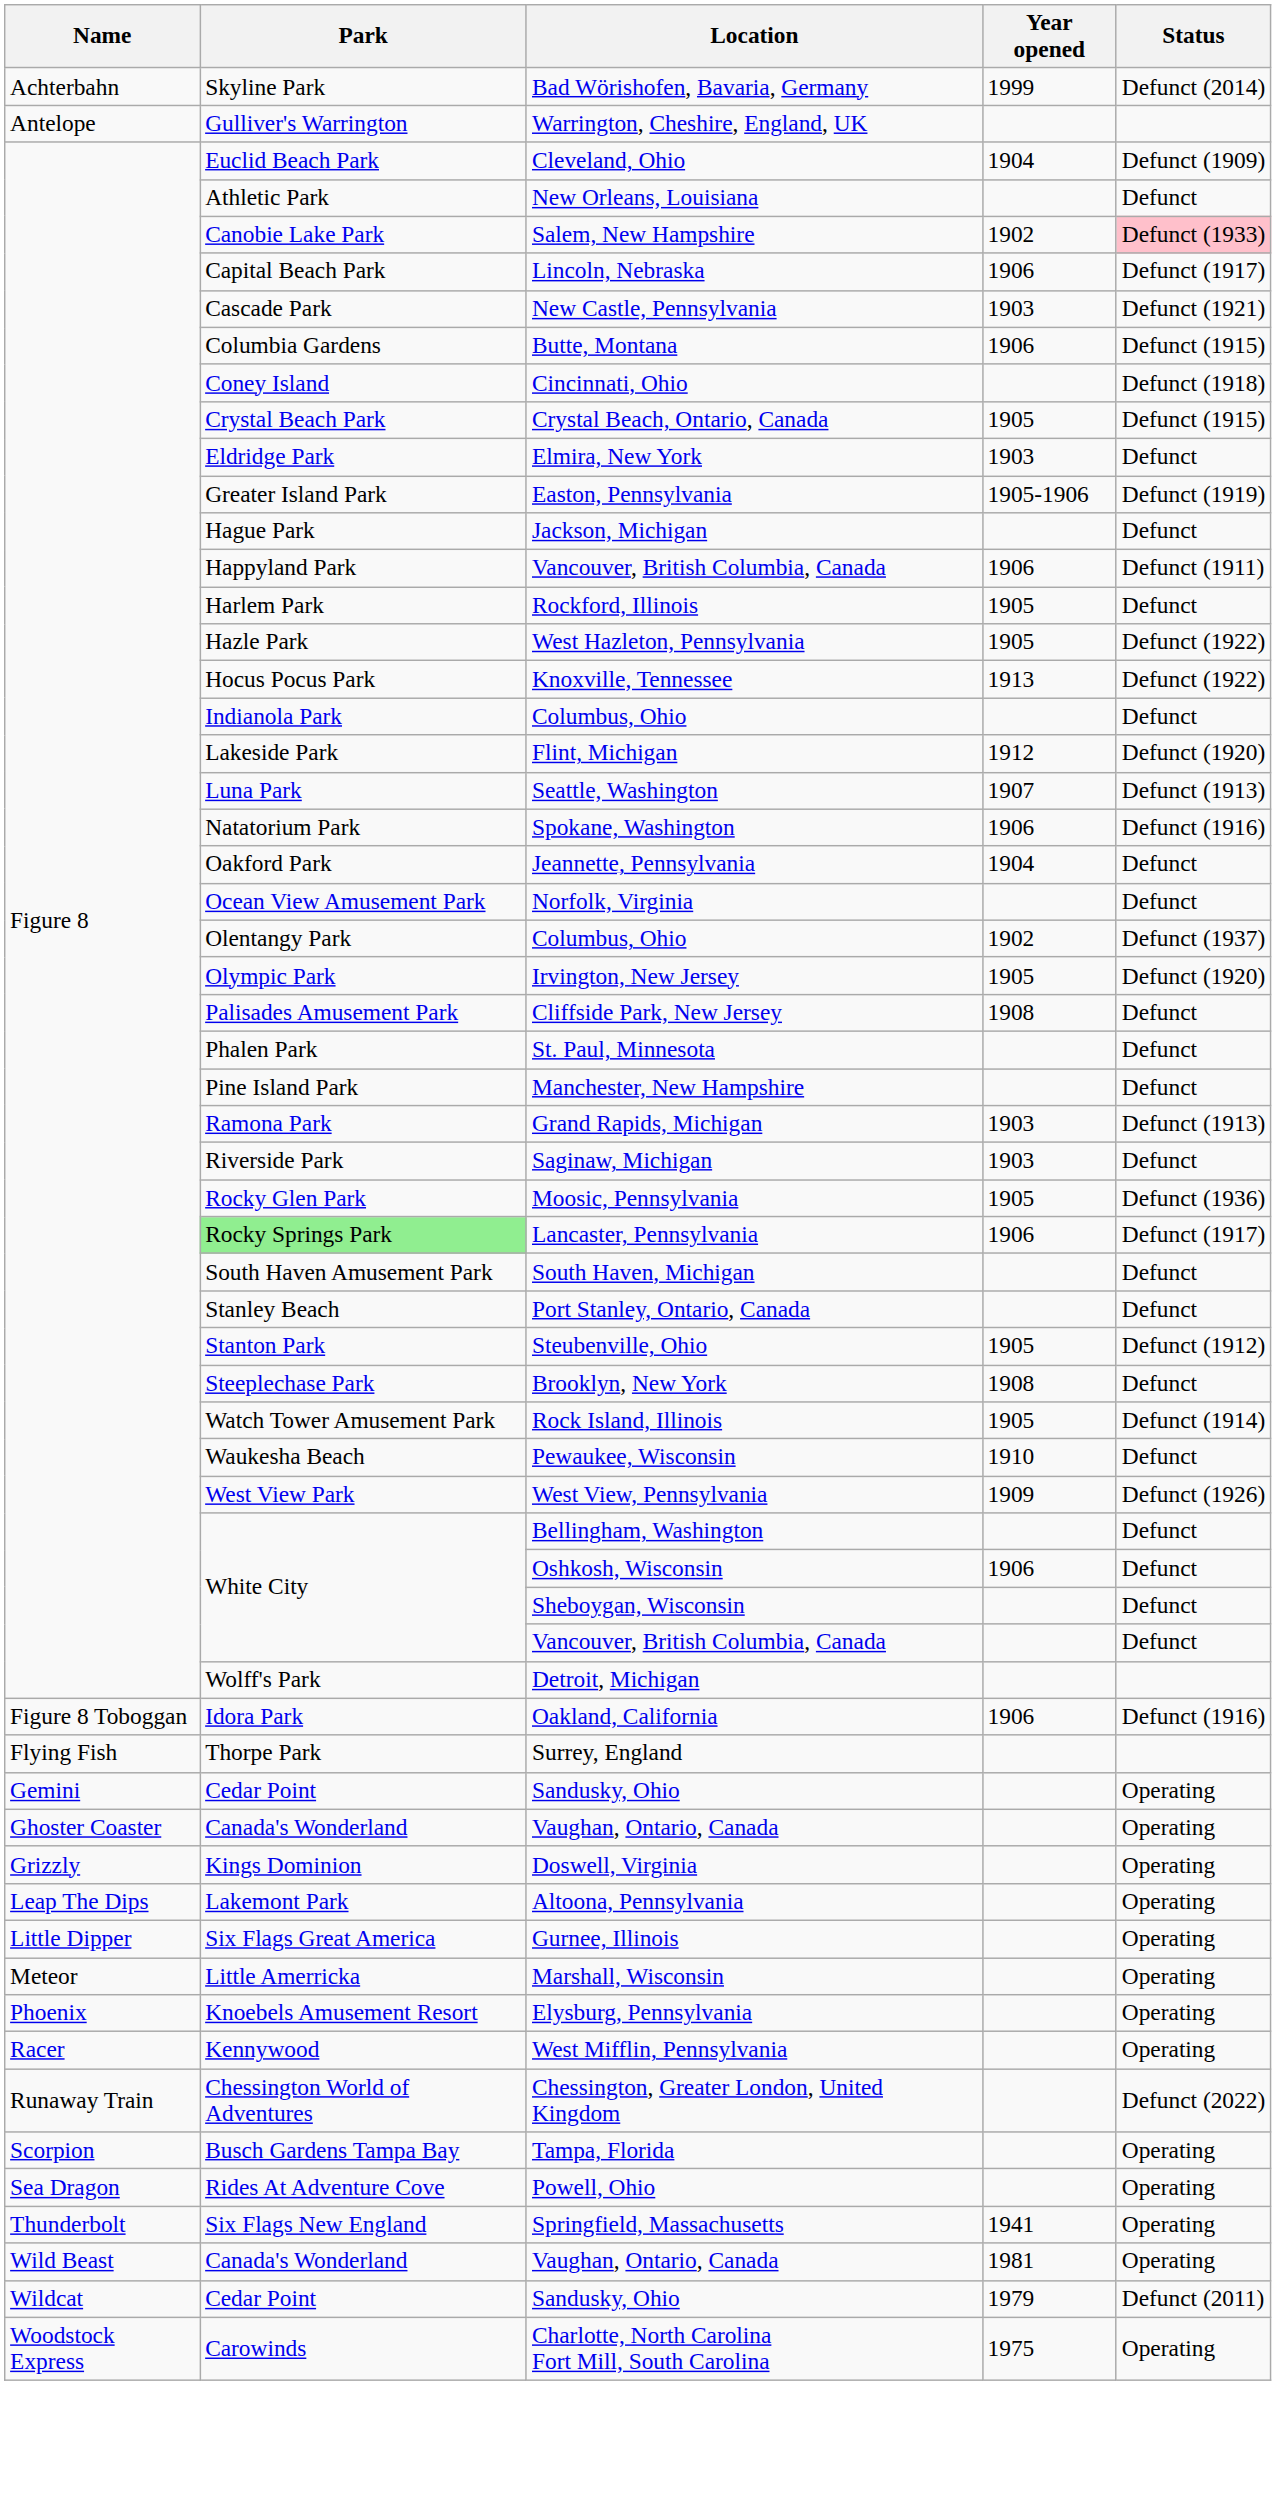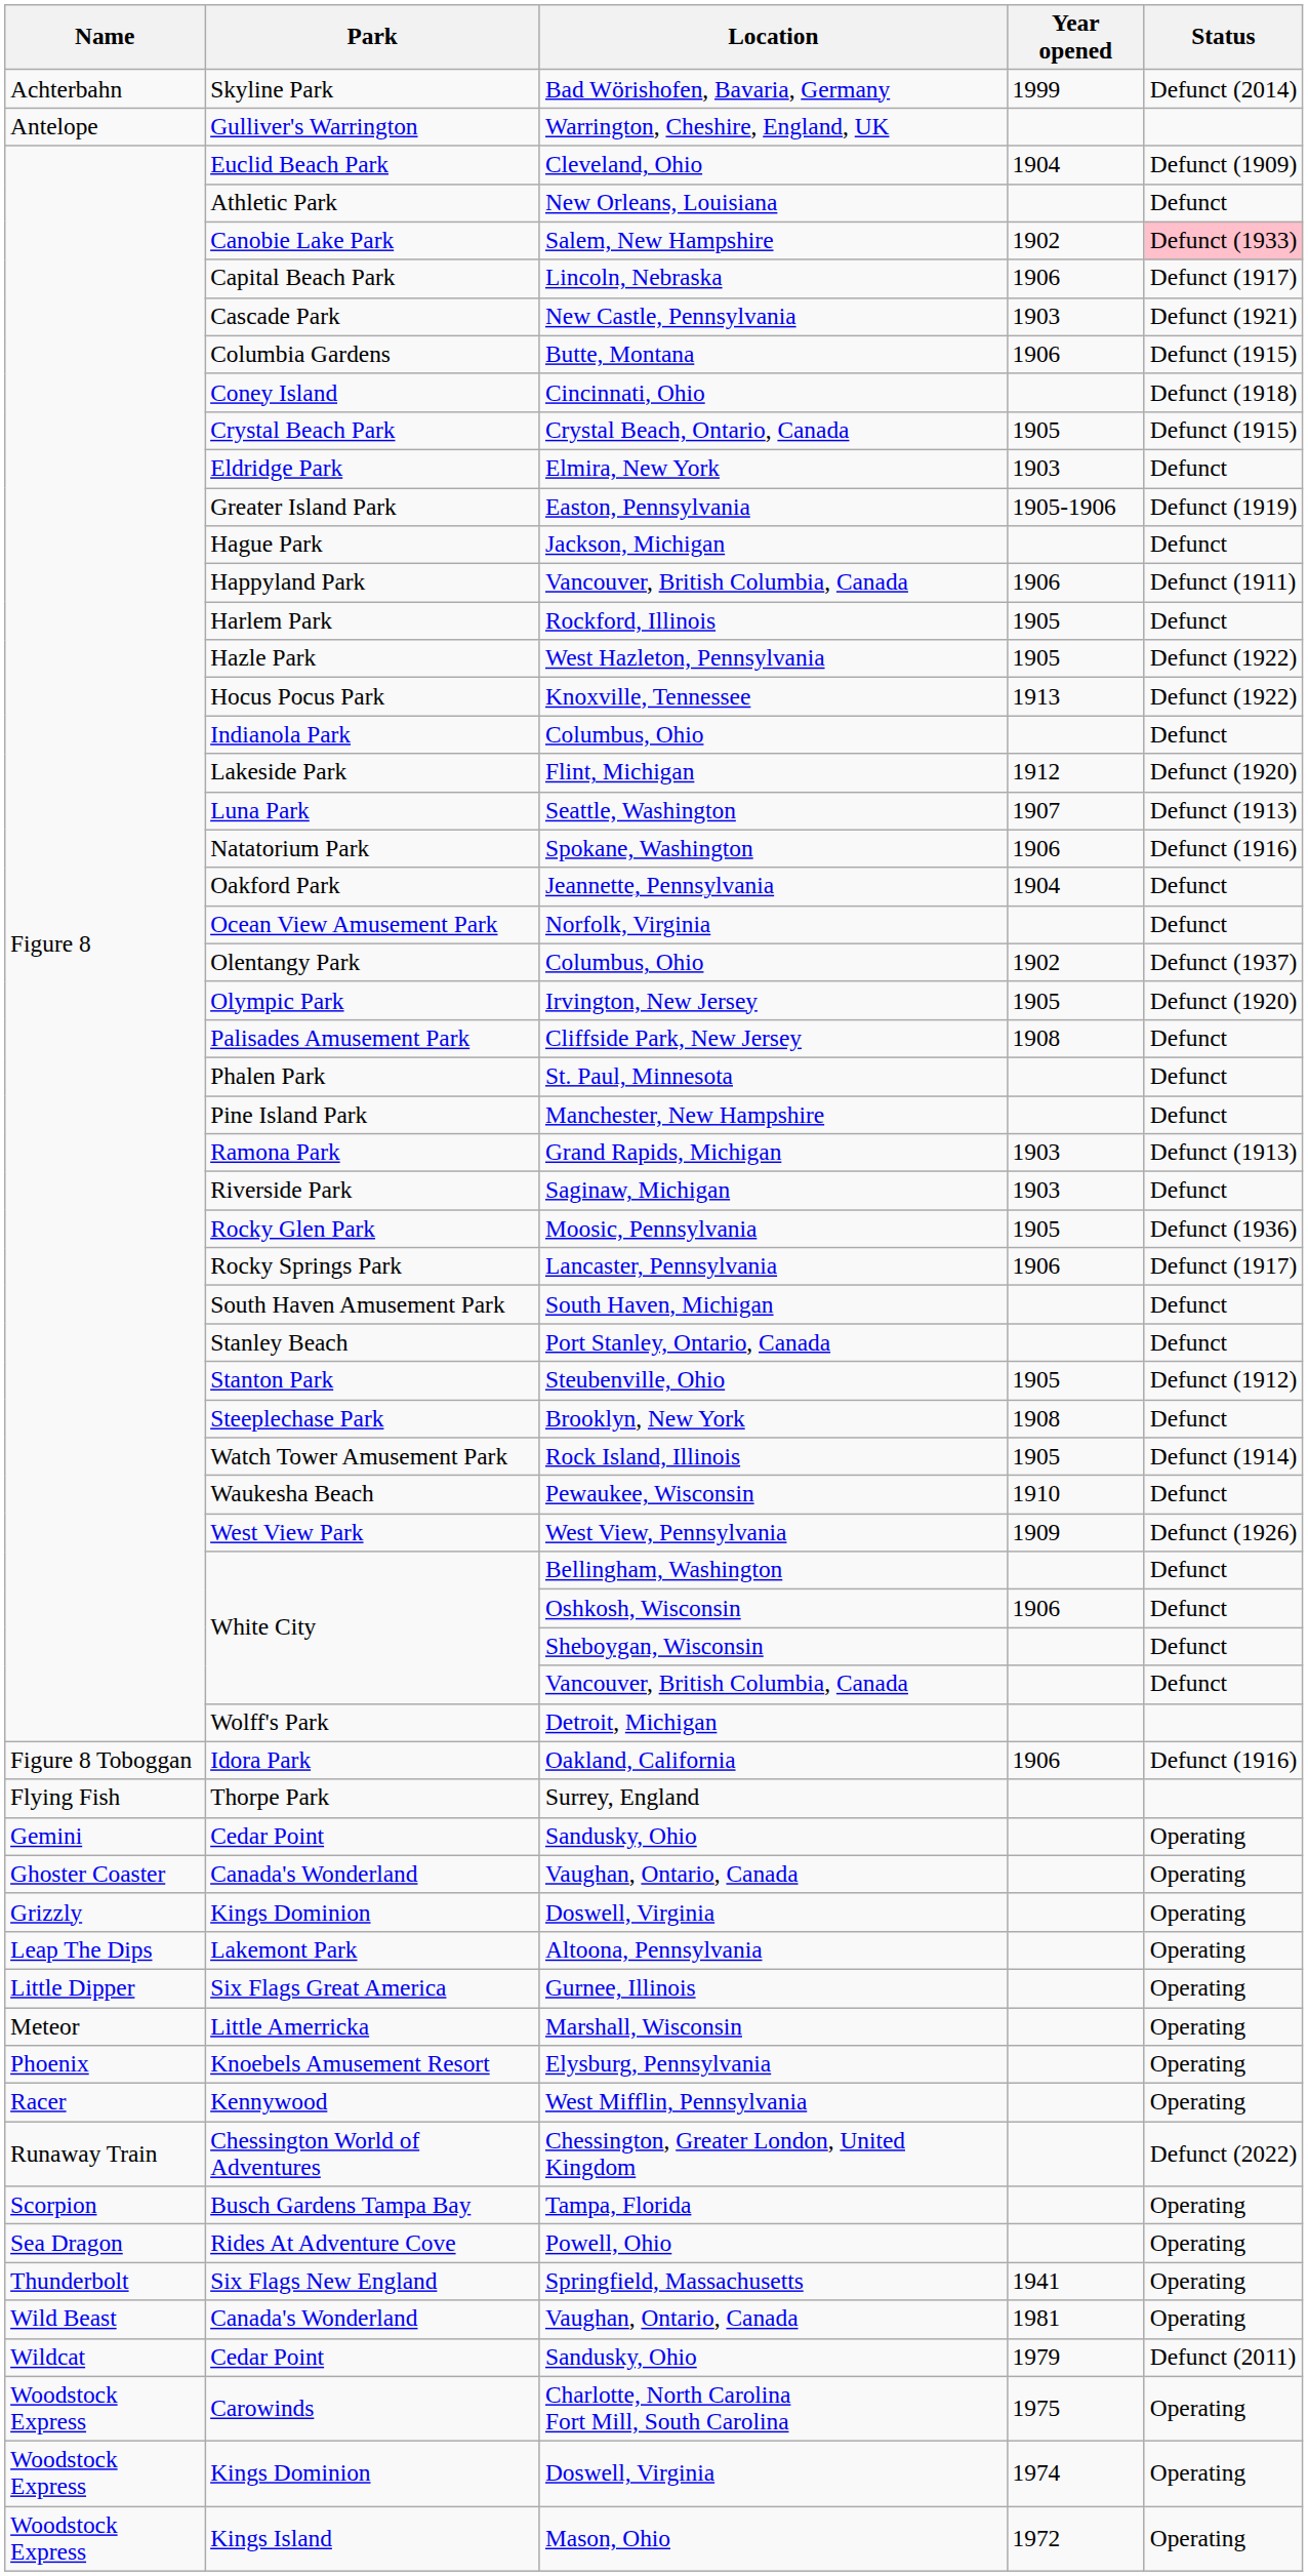 <table class="wikitable sortable">
 <tr>
 <th>Name</th>
 <th>Park</th>
 <th>Location</th>
 <th>Year opened</th>
 <th>Status</th>
 </tr>
 <tr>
 <td>Achterbahn</td>
 <td>Skyline Park</td>
 <td><a href='#'>Bad Wörishofen</a>, <a href='#'>Bavaria</a>, <a href='#'>Germany</a></td>
 <td>1999</td>
 <td>Defunct (2014)</td>
 </tr>
 <tr>
 <td>Antelope</td>
 <td><a href='#'>Gulliver's Warrington</a></td>
 <td><a href='#'>Warrington</a>, <a href='#'>Cheshire</a>, <a href='#'>England</a>, <a href='#'>UK</a></td>
 <td></td>
 <td></td>
 </tr>
 <tr>
 <td rowspan="42">Figure 8</td>
 <td><a href='#'>Euclid Beach Park</a></td>
 <td><a href='#'>Cleveland, Ohio</a></td>
 <td>1904</td>
 <td>Defunct (1909)</td>
 </tr>
 <tr>
 <td>Athletic Park</td>
 <td><a href='#'>New Orleans, Louisiana</a></td>
 <td></td>
 <td>Defunct</td>
 </tr>
 <tr>
 <td><a href='#'>Canobie Lake Park</a></td>
 <td><a href='#'>Salem, New Hampshire</a></td>
 <td>1902</td>
 <td style="background: pink;">Defunct (1933)</td>
 </tr>
 <tr>
 <td>Capital Beach Park</td>
 <td><a href='#'>Lincoln, Nebraska</a></td>
 <td>1906</td>
 <td>Defunct (1917)</td>
 </tr>
 <tr>
 <td>Cascade Park</td>
 <td><a href='#'>New Castle, Pennsylvania</a></td>
 <td>1903</td>
 <td>Defunct (1921)</td>
 </tr>
 <tr>
 <td>Columbia Gardens</td>
 <td><a href='#'>Butte, Montana</a></td>
 <td>1906</td>
 <td>Defunct (1915)</td>
 </tr>
 <tr>
 <td><a href='#'>Coney Island</a></td>
 <td><a href='#'>Cincinnati, Ohio</a></td>
 <td></td>
 <td>Defunct (1918)</td>
 </tr>
 <tr>
 <td><a href='#'>Crystal Beach Park</a></td>
 <td><a href='#'>Crystal Beach, Ontario</a>, <a href='#'>Canada</a></td>
 <td>1905</td>
 <td>Defunct (1915)</td>
 </tr>
 <tr>
 <td><a href='#'>Eldridge Park</a></td>
 <td><a href='#'>Elmira, New York</a></td>
 <td>1903</td>
 <td>Defunct</td>
 </tr>
 <tr>
 <td>Greater Island Park</td>
 <td><a href='#'>Easton, Pennsylvania</a></td>
 <td>1905-1906</td>
 <td>Defunct (1919)</td>
 </tr>
 <tr>
 <td>Hague Park</td>
 <td><a href='#'>Jackson, Michigan</a></td>
 <td></td>
 <td>Defunct</td>
 </tr>
 <tr>
 <td>Happyland Park</td>
 <td><a href='#'>Vancouver</a>, <a href='#'>British Columbia</a>, <a href='#'>Canada</a></td>
 <td>1906</td>
 <td>Defunct (1911)</td>
 </tr>
 <tr>
 <td>Harlem Park</td>
 <td><a href='#'>Rockford, Illinois</a></td>
 <td>1905</td>
 <td>Defunct</td>
 </tr>
 <tr>
 <td>Hazle Park</td>
 <td><a href='#'>West Hazleton, Pennsylvania</a></td>
 <td>1905</td>
 <td>Defunct (1922)</td>
 </tr>
 <tr>
 <td>Hocus Pocus Park</td>
 <td><a href='#'>Knoxville, Tennessee</a></td>
 <td>1913</td>
 <td>Defunct (1922)</td>
 </tr>
 <tr>
 <td><a href='#'>Indianola Park</a></td>
 <td><a href='#'>Columbus, Ohio</a></td>
 <td></td>
 <td>Defunct</td>
 </tr>
 <tr>
 <td>Lakeside Park</td>
 <td><a href='#'>Flint, Michigan</a></td>
 <td>1912</td>
 <td>Defunct (1920)</td>
 </tr>
 <tr>
 <td><a href='#'>Luna Park</a></td>
 <td><a href='#'>Seattle, Washington</a></td>
 <td>1907</td>
 <td>Defunct (1913)</td>
 </tr>
 <tr>
 <td>Natatorium Park</td>
 <td><a href='#'>Spokane, Washington</a></td>
 <td>1906</td>
 <td>Defunct (1916)</td>
 </tr>
 <tr>
 <td>Oakford Park</td>
 <td><a href='#'>Jeannette, Pennsylvania</a></td>
 <td>1904</td>
 <td>Defunct</td>
 </tr>
 <tr>
 <td><a href='#'>Ocean View Amusement Park</a></td>
 <td><a href='#'>Norfolk, Virginia</a></td>
 <td></td>
 <td>Defunct</td>
 </tr>
 <tr>
 <td>Olentangy Park</td>
 <td><a href='#'>Columbus, Ohio</a></td>
 <td>1902</td>
 <td>Defunct (1937)</td>
 </tr>
 <tr>
 <td><a href='#'>Olympic Park</a></td>
 <td><a href='#'>Irvington, New Jersey</a></td>
 <td>1905</td>
 <td>Defunct (1920)</td>
 </tr>
 <tr>
 <td><a href='#'>Palisades Amusement Park</a></td>
 <td><a href='#'>Cliffside Park, New Jersey</a></td>
 <td>1908</td>
 <td>Defunct</td>
 </tr>
 <tr>
 <td>Phalen Park</td>
 <td><a href='#'>St. Paul, Minnesota</a></td>
 <td></td>
 <td>Defunct</td>
 </tr>
 <tr>
 <td>Pine Island Park</td>
 <td><a href='#'>Manchester, New Hampshire</a></td>
 <td></td>
 <td>Defunct</td>
 </tr>
 <tr>
 <td><a href='#'>Ramona Park</a></td>
 <td><a href='#'>Grand Rapids, Michigan</a></td>
 <td>1903</td>
 <td>Defunct (1913)</td>
 </tr>
 <tr>
 <td>Riverside Park</td>
 <td><a href='#'>Saginaw, Michigan</a></td>
 <td>1903</td>
 <td>Defunct</td>
 </tr>
 <tr>
 <td><a href='#'>Rocky Glen Park</a></td>
 <td><a href='#'>Moosic, Pennsylvania</a></td>
 <td>1905</td>
 <td>Defunct (1936)</td>
 </tr>
 <tr>
-<td style="background: lightgreen;">Rocky Springs Park</td>
+<td>Rocky Springs Park</td>
 <td><a href='#'>Lancaster, Pennsylvania</a></td>
 <td>1906</td>
 <td>Defunct (1917)</td>
 </tr>
 <tr>
 <td>South Haven Amusement Park</td>
 <td><a href='#'>South Haven, Michigan</a></td>
 <td></td>
 <td>Defunct</td>
 </tr>
 <tr>
 <td>Stanley Beach</td>
 <td><a href='#'>Port Stanley, Ontario</a>, <a href='#'>Canada</a></td>
 <td></td>
 <td>Defunct</td>
 </tr>
 <tr>
 <td><a href='#'>Stanton Park</a></td>
 <td><a href='#'>Steubenville, Ohio</a></td>
 <td>1905</td>
 <td>Defunct (1912)</td>
 </tr>
 <tr>
 <td><a href='#'>Steeplechase Park</a></td>
 <td><a href='#'>Brooklyn</a>, <a href='#'>New York</a></td>
 <td>1908</td>
 <td>Defunct</td>
 </tr>
 <tr>
 <td>Watch Tower Amusement Park</td>
 <td><a href='#'>Rock Island, Illinois</a></td>
 <td>1905</td>
 <td>Defunct (1914)</td>
 </tr>
 <tr>
 <td>Waukesha Beach</td>
 <td><a href='#'>Pewaukee, Wisconsin</a></td>
 <td>1910</td>
 <td>Defunct</td>
 </tr>
 <tr>
 <td><a href='#'>West View Park</a></td>
 <td><a href='#'>West View, Pennsylvania</a></td>
 <td>1909</td>
 <td>Defunct (1926)</td>
 </tr>
 <tr>
 <td rowspan="4">White City</td>
 <td><a href='#'>Bellingham, Washington</a></td>
 <td></td>
 <td>Defunct</td>
 </tr>
 <tr>
 <td><a href='#'>Oshkosh, Wisconsin</a></td>
 <td>1906</td>
 <td>Defunct</td>
 </tr>
 <tr>
 <td><a href='#'>Sheboygan, Wisconsin</a></td>
 <td></td>
 <td>Defunct</td>
 </tr>
 <tr>
 <td><a href='#'>Vancouver</a>, <a href='#'>British Columbia</a>, <a href='#'>Canada</a></td>
 <td></td>
 <td>Defunct</td>
 </tr>
 <tr>
 <td>Wolff's Park</td>
 <td><a href='#'>Detroit</a>, <a href='#'>Michigan</a></td>
 <td></td>
 <td></td>
 </tr>
 <tr>
 <td>Figure 8 Toboggan</td>
 <td><a href='#'>Idora Park</a></td>
 <td><a href='#'>Oakland, California</a></td>
 <td>1906</td>
 <td>Defunct (1916)</td>
 </tr>
 <tr>
 <td>Flying Fish</td>
 <td>Thorpe Park</td>
 <td>Surrey, England</td>
 <td></td>
 <td></td>
 </tr>
 <tr>
 <td><a href='#'>Gemini</a></td>
 <td><a href='#'>Cedar Point</a></td>
 <td><a href='#'>Sandusky, Ohio</a></td>
 <td></td>
 <td>Operating</td>
 </tr>
 <tr>
 <td><a href='#'>Ghoster Coaster</a></td>
 <td><a href='#'>Canada's Wonderland</a></td>
 <td><a href='#'>Vaughan</a>, <a href='#'>Ontario</a>, <a href='#'>Canada</a></td>
 <td></td>
 <td>Operating</td>
 </tr>
 <tr>
 <td><a href='#'>Grizzly</a></td>
 <td><a href='#'>Kings Dominion</a></td>
 <td><a href='#'>Doswell, Virginia</a></td>
 <td></td>
 <td>Operating</td>
 </tr>
 <tr>
 <td><a href='#'>Leap The Dips</a></td>
 <td><a href='#'>Lakemont Park</a></td>
 <td><a href='#'>Altoona, Pennsylvania</a></td>
 <td></td>
 <td>Operating</td>
 </tr>
 <tr>
 <td><a href='#'>Little Dipper</a></td>
 <td><a href='#'>Six Flags Great America</a></td>
 <td><a href='#'>Gurnee, Illinois</a></td>
 <td></td>
 <td>Operating</td>
 </tr>
 <tr>
 <td>Meteor</td>
 <td><a href='#'>Little Amerricka</a></td>
 <td><a href='#'>Marshall, Wisconsin</a></td>
 <td></td>
 <td>Operating</td>
 </tr>
 <tr>
 <td><a href='#'>Phoenix</a></td>
 <td><a href='#'>Knoebels Amusement Resort</a></td>
 <td><a href='#'>Elysburg, Pennsylvania</a></td>
 <td></td>
 <td>Operating</td>
 </tr>
 <tr>
 <td><a href='#'>Racer</a></td>
 <td><a href='#'>Kennywood</a></td>
 <td><a href='#'>West Mifflin, Pennsylvania</a></td>
 <td></td>
 <td>Operating</td>
 </tr>
 <tr>
 <td>Runaway Train</td>
 <td><a href='#'>Chessington World of Adventures</a></td>
 <td><a href='#'>Chessington</a>, <a href='#'>Greater London</a>, <a href='#'>United Kingdom</a></td>
 <td></td>
 <td>Defunct (2022)</td>
 </tr>
 <tr>
 <td><a href='#'>Scorpion</a></td>
 <td><a href='#'>Busch Gardens Tampa Bay</a></td>
 <td><a href='#'>Tampa, Florida</a></td>
 <td></td>
 <td>Operating</td>
 </tr>
 <tr>
 <td><a href='#'>Sea Dragon</a></td>
 <td><a href='#'>Rides At Adventure Cove</a></td>
 <td><a href='#'>Powell, Ohio</a></td>
 <td></td>
 <td>Operating</td>
 </tr>
 <tr>
 <td><a href='#'>Thunderbolt</a></td>
 <td><a href='#'>Six Flags New England</a></td>
 <td><a href='#'>Springfield, Massachusetts</a></td>
 <td>1941</td>
 <td>Operating</td>
 </tr>
 <tr>
 <td><a href='#'>Wild Beast</a></td>
 <td><a href='#'>Canada's Wonderland</a></td>
 <td><a href='#'>Vaughan</a>, <a href='#'>Ontario</a>, <a href='#'>Canada</a></td>
 <td>1981</td>
 <td>Operating</td>
 </tr>
 <tr>
 <td><a href='#'>Wildcat</a></td>
 <td><a href='#'>Cedar Point</a></td>
 <td><a href='#'>Sandusky, Ohio</a></td>
 <td>1979</td>
 <td>Defunct (2011)</td>
 </tr>
 <tr>
 <td><a href='#'>Woodstock Express</a></td>
 <td><a href='#'>Carowinds</a></td>
 <td><a href='#'>Charlotte, North Carolina</a><br><a href='#'>Fort Mill, South Carolina</a></td>
 <td>1975</td>
 <td>Operating</td>
 </tr>
+<tr>
+<td><a href='#'>Woodstock Express</a></td>
+<td><a href='#'>Kings Dominion</a></td>
+<td><a href='#'>Doswell, Virginia</a></td>
+<td>1974</td>
+<td>Operating</td>
+</tr>
+<tr>
+<td><a href='#'>Woodstock Express</a></td>
+<td><a href='#'>Kings Island</a></td>
+<td><a href='#'>Mason, Ohio</a></td>
+<td>1972</td>
+<td>Operating</td>
+</tr>
 </table>
